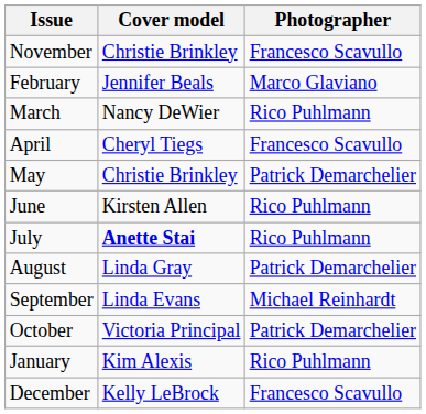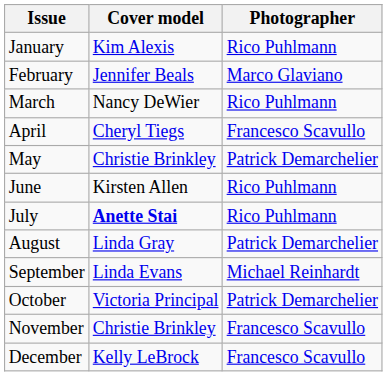 <table class="sortable wikitable">
 <tr>
 <th>Issue</th>
 <th>Cover model</th>
 <th>Photographer</th>
 </tr>
 <tr>
-<td>November</td>
-<td><a href='#'>Christie Brinkley</a></td>
-<td><a href='#'>Francesco Scavullo</a></td>
+<td>January</td>
+<td><a href='#'>Kim Alexis</a></td>
+<td><a href='#'>Rico Puhlmann</a></td>
 </tr>
 <tr>
 <td>February</td>
 <td><a href='#'>Jennifer Beals</a></td>
 <td><a href='#'>Marco Glaviano</a></td>
 </tr>
 <tr>
 <td>March</td>
 <td>Nancy DeWier</td>
 <td><a href='#'>Rico Puhlmann</a></td>
 </tr>
 <tr>
 <td>April</td>
 <td><a href='#'>Cheryl Tiegs</a></td>
 <td><a href='#'>Francesco Scavullo</a></td>
 </tr>
 <tr>
 <td>May</td>
 <td><a href='#'>Christie Brinkley</a></td>
 <td><a href='#'>Patrick Demarchelier</a></td>
 </tr>
 <tr>
 <td>June</td>
 <td>Kirsten Allen</td>
 <td><a href='#'>Rico Puhlmann</a></td>
 </tr>
 <tr>
 <td>July</td>
 <td><strong><a href='#'>Anette Stai</a></strong></td>
 <td><a href='#'>Rico Puhlmann</a></td>
 </tr>
 <tr>
 <td>August</td>
 <td><a href='#'>Linda Gray</a></td>
 <td><a href='#'>Patrick Demarchelier</a></td>
 </tr>
 <tr>
 <td>September</td>
 <td><a href='#'>Linda Evans</a></td>
 <td><a href='#'>Michael Reinhardt</a></td>
 </tr>
 <tr>
 <td>October</td>
 <td><a href='#'>Victoria Principal</a></td>
 <td><a href='#'>Patrick Demarchelier</a></td>
 </tr>
 <tr>
-<td>January</td>
-<td><a href='#'>Kim Alexis</a></td>
-<td><a href='#'>Rico Puhlmann</a></td>
+<td>November</td>
+<td><a href='#'>Christie Brinkley</a></td>
+<td><a href='#'>Francesco Scavullo</a></td>
 </tr>
 <tr>
 <td>December</td>
 <td><a href='#'>Kelly LeBrock</a></td>
 <td><a href='#'>Francesco Scavullo</a></td>
 </tr>
 </table>
